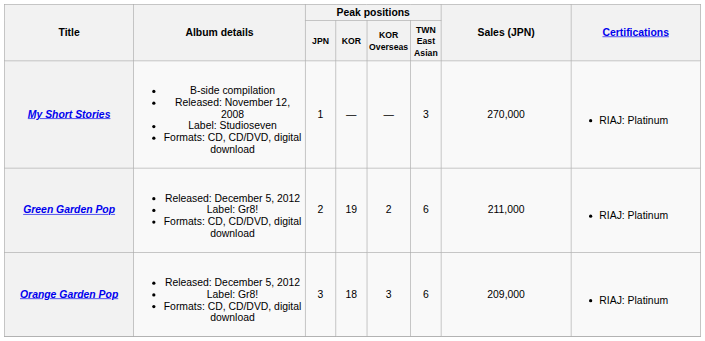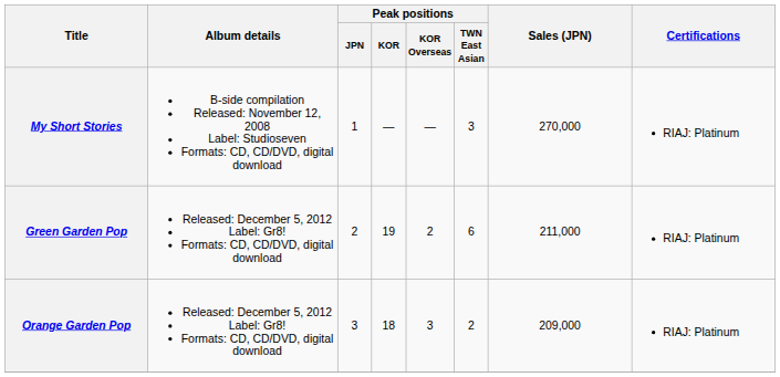 <table class="wikitable plainrowheaders" style="text-align:center;">
 <tr>
 <th style="width:12em;" rowspan="2">Title</th>
 <th style="width:16em;" rowspan="2">Album details</th>
 <th colspan="4">Peak positions</th>
 <th style="width:12em;" rowspan="2">Sales (JPN)</th>
 <th style="width:12em;" rowspan="2"><a href='#'>Certifications</a></th>
 </tr>
 <tr>
 <th style="width:2.5em;"><small>JPN</small><br></th>
 <th style="width:2.5em;"><small>KOR</small><br></th>
 <th style="width:2.5em;"><small>KOR<br>Overseas</small><br></th>
 <th style="width:2.5em;"><small>TWN East Asian</small><br></th>
 </tr>
 <tr>
 <th scope="row"><em><a href='#'>My Short Stories</a></em></th>
 <td><br><ul><li>B-side compilation</li><li>Released: November 12, 2008</li><li>Label: Studioseven</li><li>Formats: CD, CD/DVD, digital download</li></ul></td>
 <td>1</td>
 <td>—</td>
 <td>—</td>
 <td>3</td>
 <td>270,000</td>
 <td align="left"><br><ul><li>RIAJ: Platinum</li></ul></td>
 </tr>
 <tr>
 <th scope="row"><em><a href='#'>Green Garden Pop</a></em></th>
 <td><br><ul><li>Released: December 5, 2012</li><li>Label: Gr8!</li><li>Formats: CD, CD/DVD, digital download</li></ul></td>
 <td>2</td>
 <td>19</td>
 <td>2</td>
 <td>6</td>
 <td>211,000</td>
 <td align="left"><br><ul><li>RIAJ: Platinum</li></ul></td>
 </tr>
 <tr>
 <th scope="row"><em><a href='#'>Orange Garden Pop</a></em></th>
 <td><br><ul><li>Released: December 5, 2012</li><li>Label: Gr8!</li><li>Formats: CD, CD/DVD, digital download</li></ul></td>
 <td>3</td>
 <td>18</td>
 <td>3</td>
-<td>6</td>
+<td>2</td>
 <td>209,000</td>
 <td align="left"><br><ul><li>RIAJ: Platinum</li></ul></td>
 </tr>
 <tr>
 </tr>
 </table>
